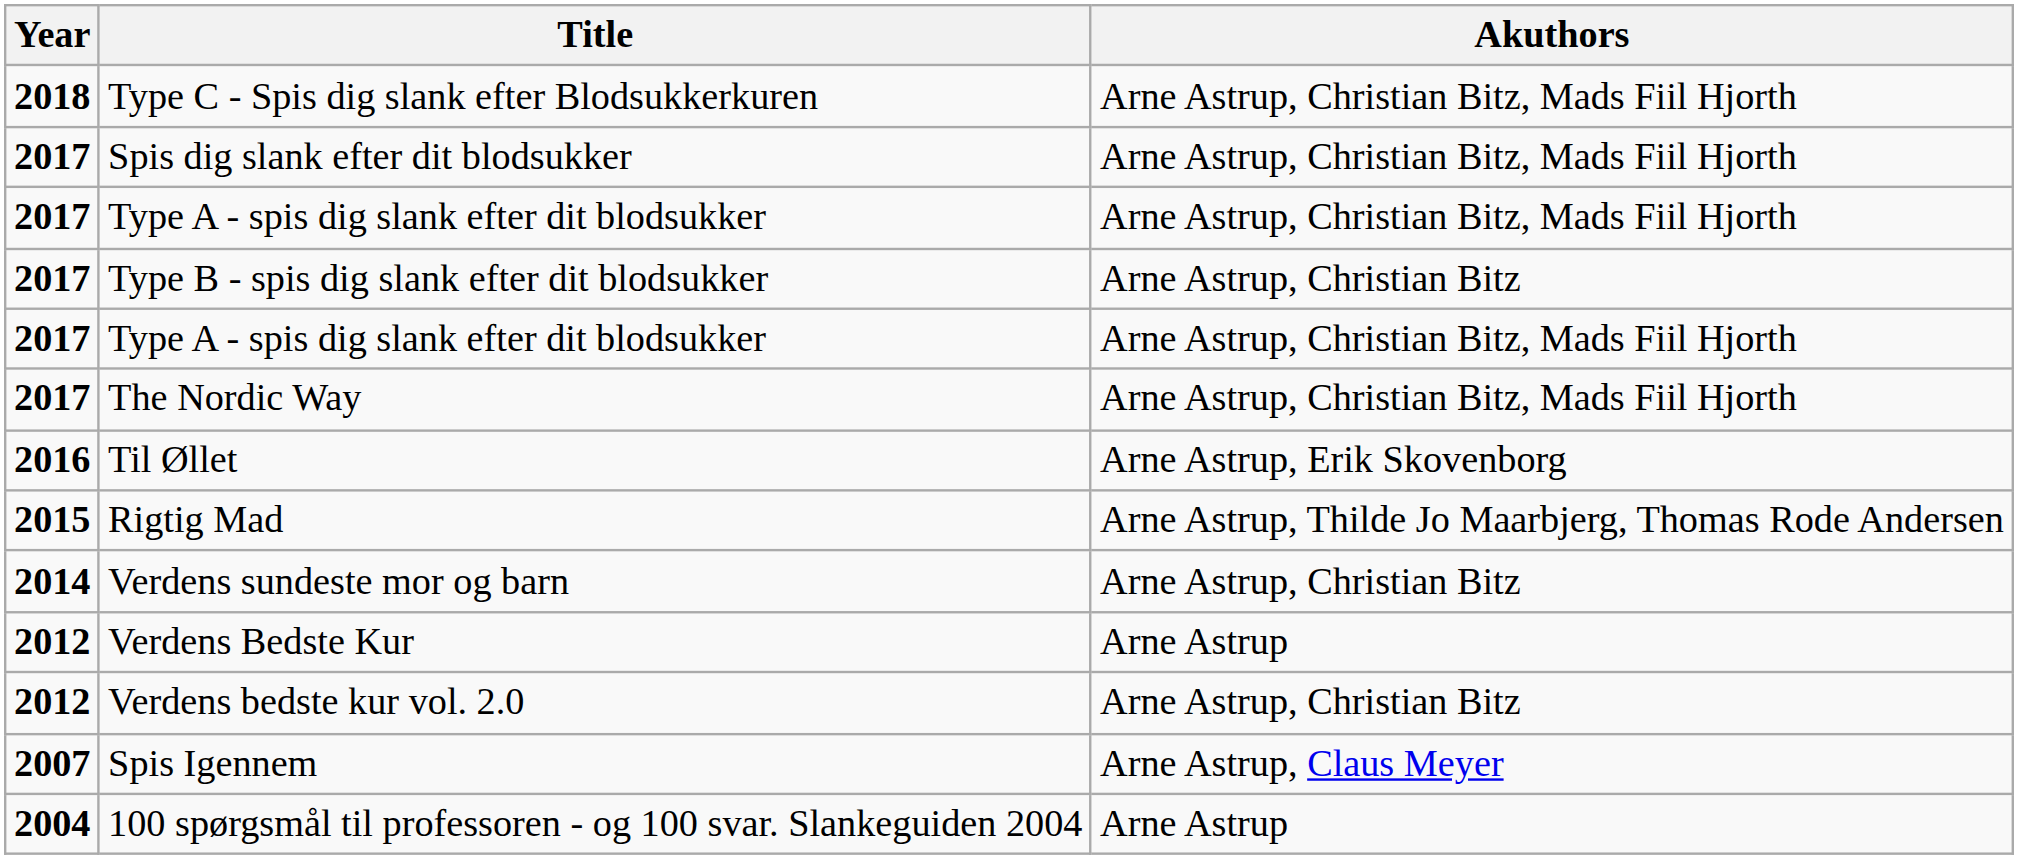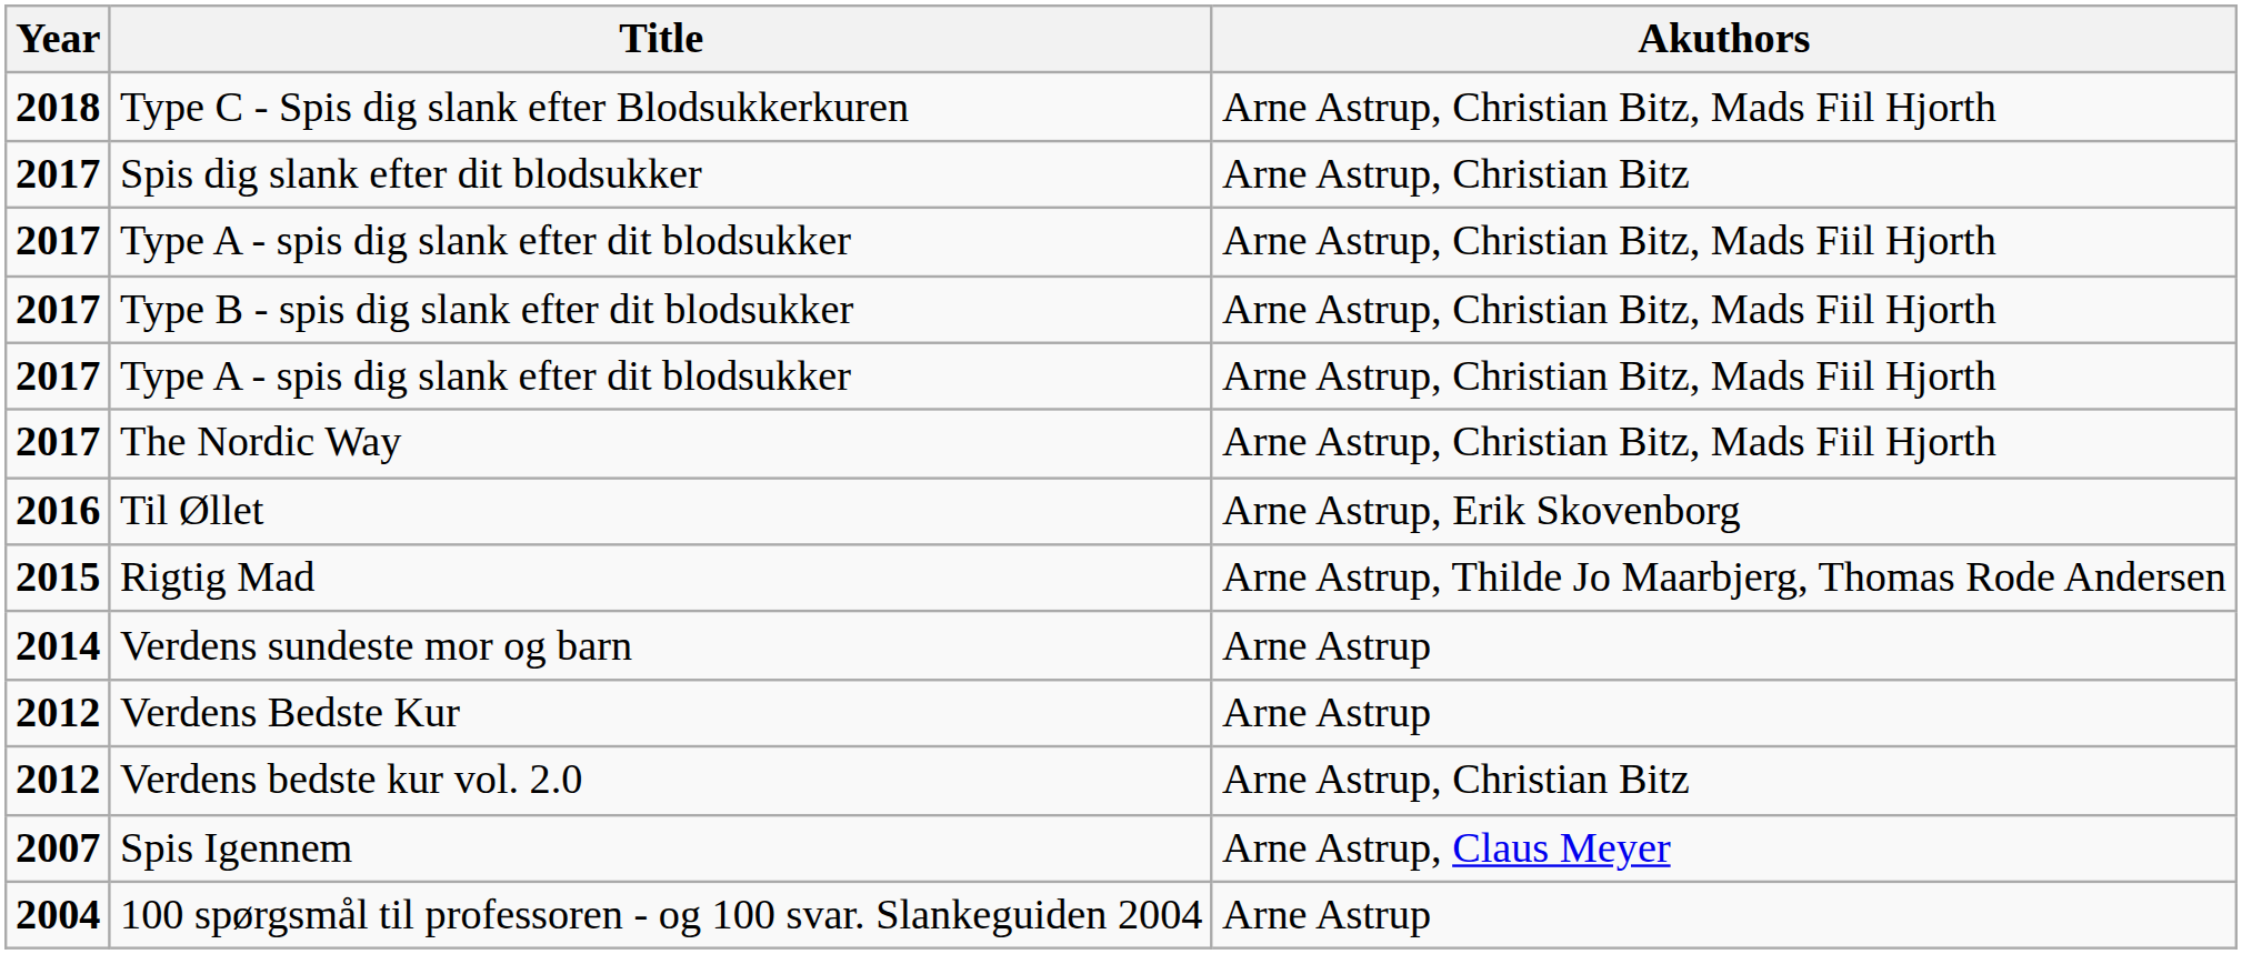 <table class="wikitable">
 <tr>
 <th>Year</th>
 <th>Title</th>
 <th>Akuthors</th>
 </tr>
 <tr>
 <td><strong>2018</strong></td>
 <td>Type C - Spis dig slank efter Blodsukkerkuren</td>
 <td>Arne Astrup, Christian Bitz, Mads Fiil Hjorth</td>
 </tr>
 <tr>
 <td><strong>2017</strong></td>
 <td>Spis dig slank efter dit blodsukker</td>
-<td>Arne Astrup, Christian Bitz, Mads Fiil Hjorth</td>
+<td>Arne Astrup, Christian Bitz</td>
 </tr>
 <tr>
 <td><strong>2017</strong></td>
 <td>Type A - spis dig slank efter dit blodsukker</td>
 <td>Arne Astrup, Christian Bitz, Mads Fiil Hjorth</td>
 </tr>
 <tr>
 <td><strong>2017</strong></td>
 <td>Type B - spis dig slank efter dit blodsukker</td>
-<td>Arne Astrup, Christian Bitz</td>
+<td>Arne Astrup, Christian Bitz, Mads Fiil Hjorth</td>
 </tr>
 <tr>
 <td><strong>2017</strong></td>
 <td>Type A - spis dig slank efter dit blodsukker</td>
 <td>Arne Astrup, Christian Bitz, Mads Fiil Hjorth</td>
 </tr>
 <tr>
 <td><strong>2017</strong></td>
 <td>The Nordic Way</td>
 <td>Arne Astrup, Christian Bitz, Mads Fiil Hjorth</td>
 </tr>
 <tr>
 <td><strong>2016</strong></td>
 <td>Til Øllet</td>
 <td>Arne Astrup, Erik Skovenborg</td>
 </tr>
 <tr>
 <td><strong>2015</strong></td>
 <td>Rigtig Mad</td>
 <td>Arne Astrup, Thilde Jo Maarbjerg, Thomas Rode Andersen</td>
 </tr>
 <tr>
 <td><strong>2014</strong></td>
 <td>Verdens sundeste mor og barn</td>
-<td>Arne Astrup, Christian Bitz</td>
+<td>Arne Astrup</td>
 </tr>
 <tr>
 <td><strong>2012</strong></td>
 <td>Verdens Bedste Kur</td>
 <td>Arne Astrup</td>
 </tr>
 <tr>
 <td><strong>2012</strong></td>
 <td>Verdens bedste kur vol. 2.0</td>
 <td>Arne Astrup, Christian Bitz</td>
 </tr>
 <tr>
 <td><strong>2007</strong></td>
 <td>Spis Igennem</td>
 <td>Arne Astrup, <a href='#'>Claus Meyer</a></td>
 </tr>
 <tr>
 <td><strong>2004</strong></td>
 <td>100 spørgsmål til professoren - og 100 svar. Slankeguiden 2004</td>
 <td>Arne Astrup</td>
 </tr>
 </table>
